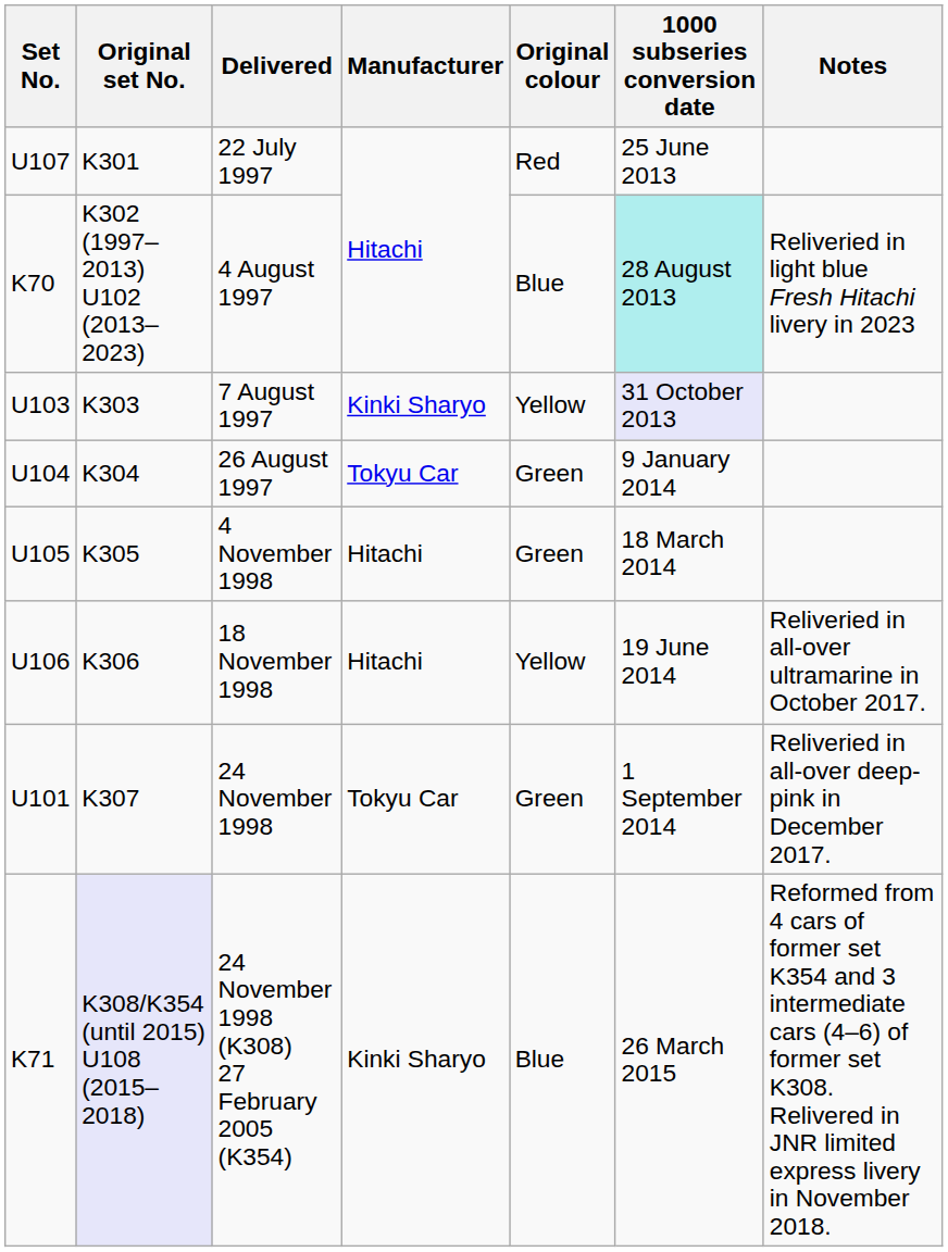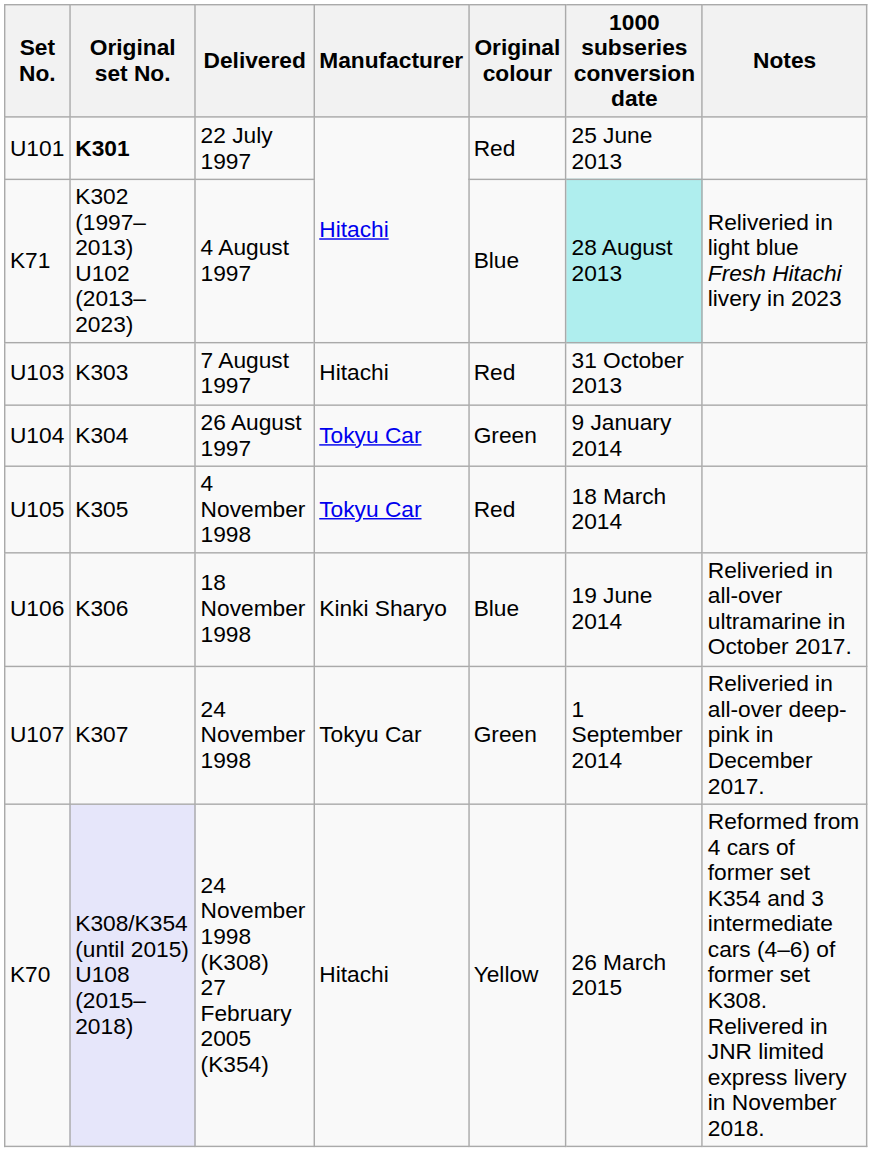 <table class="wikitable">
 <tr>
 <th>Set No.</th>
 <th>Original set No.</th>
 <th>Delivered</th>
 <th>Manufacturer</th>
 <th>Original colour</th>
 <th>1000 subseries conversion date</th>
 <th>Notes</th>
 </tr>
 <tr>
-<td>U107</td>
-<td>K301</td>
+<td>U101</td>
+<td><strong>K301</strong></td>
 <td>22 July 1997</td>
 <td rowspan="2"><a href='#'>Hitachi</a></td>
 <td> Red</td>
 <td>25 June 2013</td>
 <td> </td>
 </tr>
 <tr>
-<td>K70</td>
+<td>K71</td>
 <td>K302 (1997–2013)<br>U102 (2013–2023)</td>
 <td>4 August 1997</td>
 <td> Blue</td>
 <td style="background: paleturquoise;">28 August 2013</td>
 <td> Reliveried in light blue <em>Fresh Hitachi</em> livery in 2023</td>
 </tr>
 <tr>
 <td>U103</td>
 <td>K303</td>
 <td>7 August 1997</td>
-<td><a href='#'>Kinki Sharyo</a></td>
-<td> Yellow</td>
-<td style="background: lavender;">31 October 2013</td>
+<td>Hitachi</td>
+<td> Red</td>
+<td>31 October 2013</td>
 <td> </td>
 </tr>
 <tr>
 <td>U104</td>
 <td>K304</td>
 <td>26 August 1997</td>
 <td><a href='#'>Tokyu Car</a></td>
 <td> Green</td>
 <td>9 January 2014</td>
 <td> </td>
 </tr>
 <tr>
 <td>U105</td>
 <td>K305</td>
 <td>4 November 1998</td>
-<td>Hitachi</td>
-<td> Green</td>
+<td><a href='#'>Tokyu Car</a></td>
+<td> Red</td>
 <td>18 March 2014</td>
 <td> </td>
 </tr>
 <tr>
 <td>U106</td>
 <td>K306</td>
 <td>18 November 1998</td>
-<td>Hitachi</td>
-<td> Yellow</td>
+<td>Kinki Sharyo</td>
+<td> Blue</td>
 <td>19 June 2014</td>
 <td> Reliveried in all-over ultramarine in October 2017.</td>
 </tr>
 <tr>
-<td>U101</td>
+<td>U107</td>
 <td>K307</td>
 <td>24 November 1998</td>
 <td>Tokyu Car</td>
 <td> Green</td>
 <td>1 September 2014</td>
 <td> Reliveried in all-over deep-pink in December 2017.</td>
 </tr>
 <tr>
-<td>K71</td>
+<td>K70</td>
 <td style="background: lavender;">K308/K354 (until 2015)<br>U108 (2015–2018)</td>
 <td>24 November 1998 (K308)<br>27 February 2005 (K354)</td>
-<td>Kinki Sharyo</td>
-<td> Blue</td>
+<td>Hitachi</td>
+<td> Yellow</td>
 <td>26 March 2015</td>
 <td>Reformed from 4 cars of former set K354 and 3 intermediate cars (4–6) of former set K308. Relivered in JNR limited express livery in November 2018.</td>
 </tr>
 </table>
